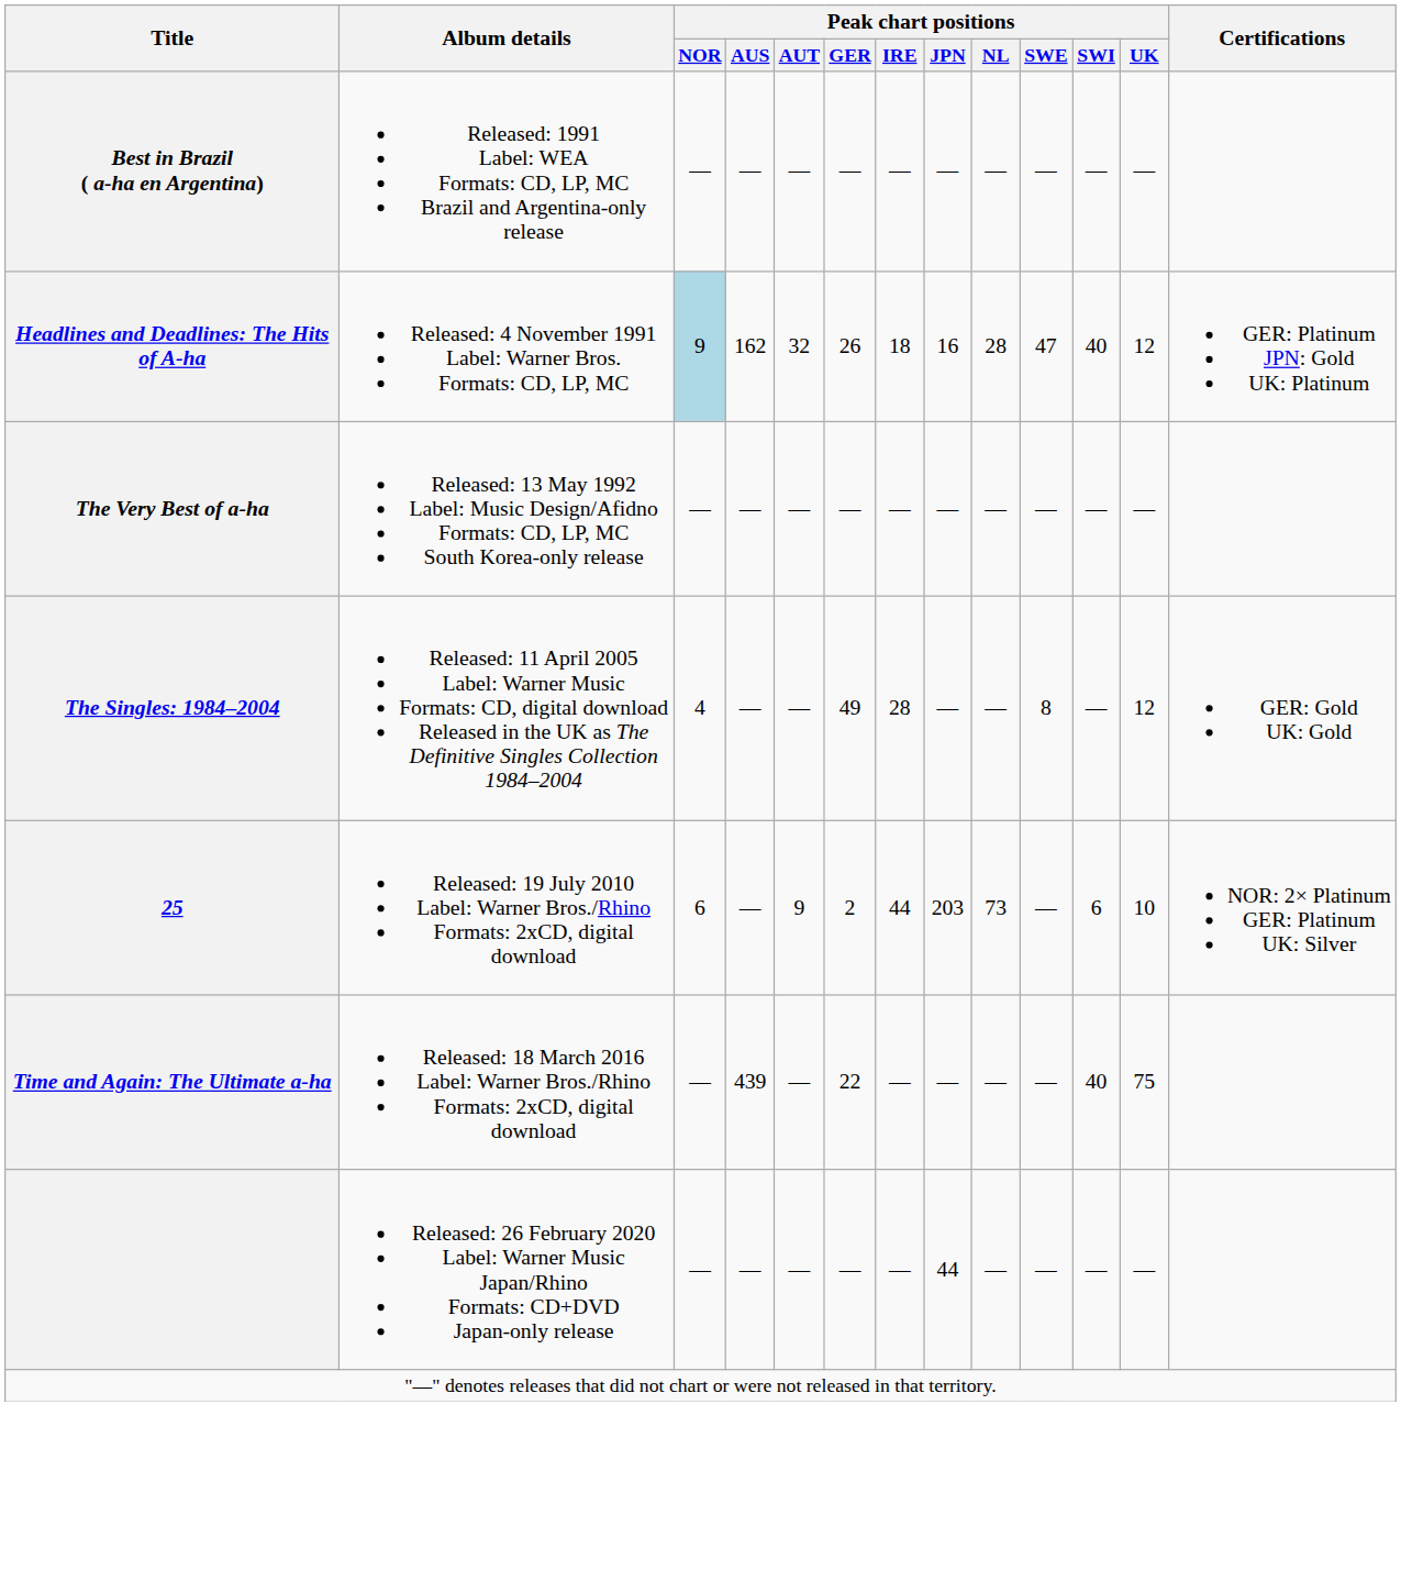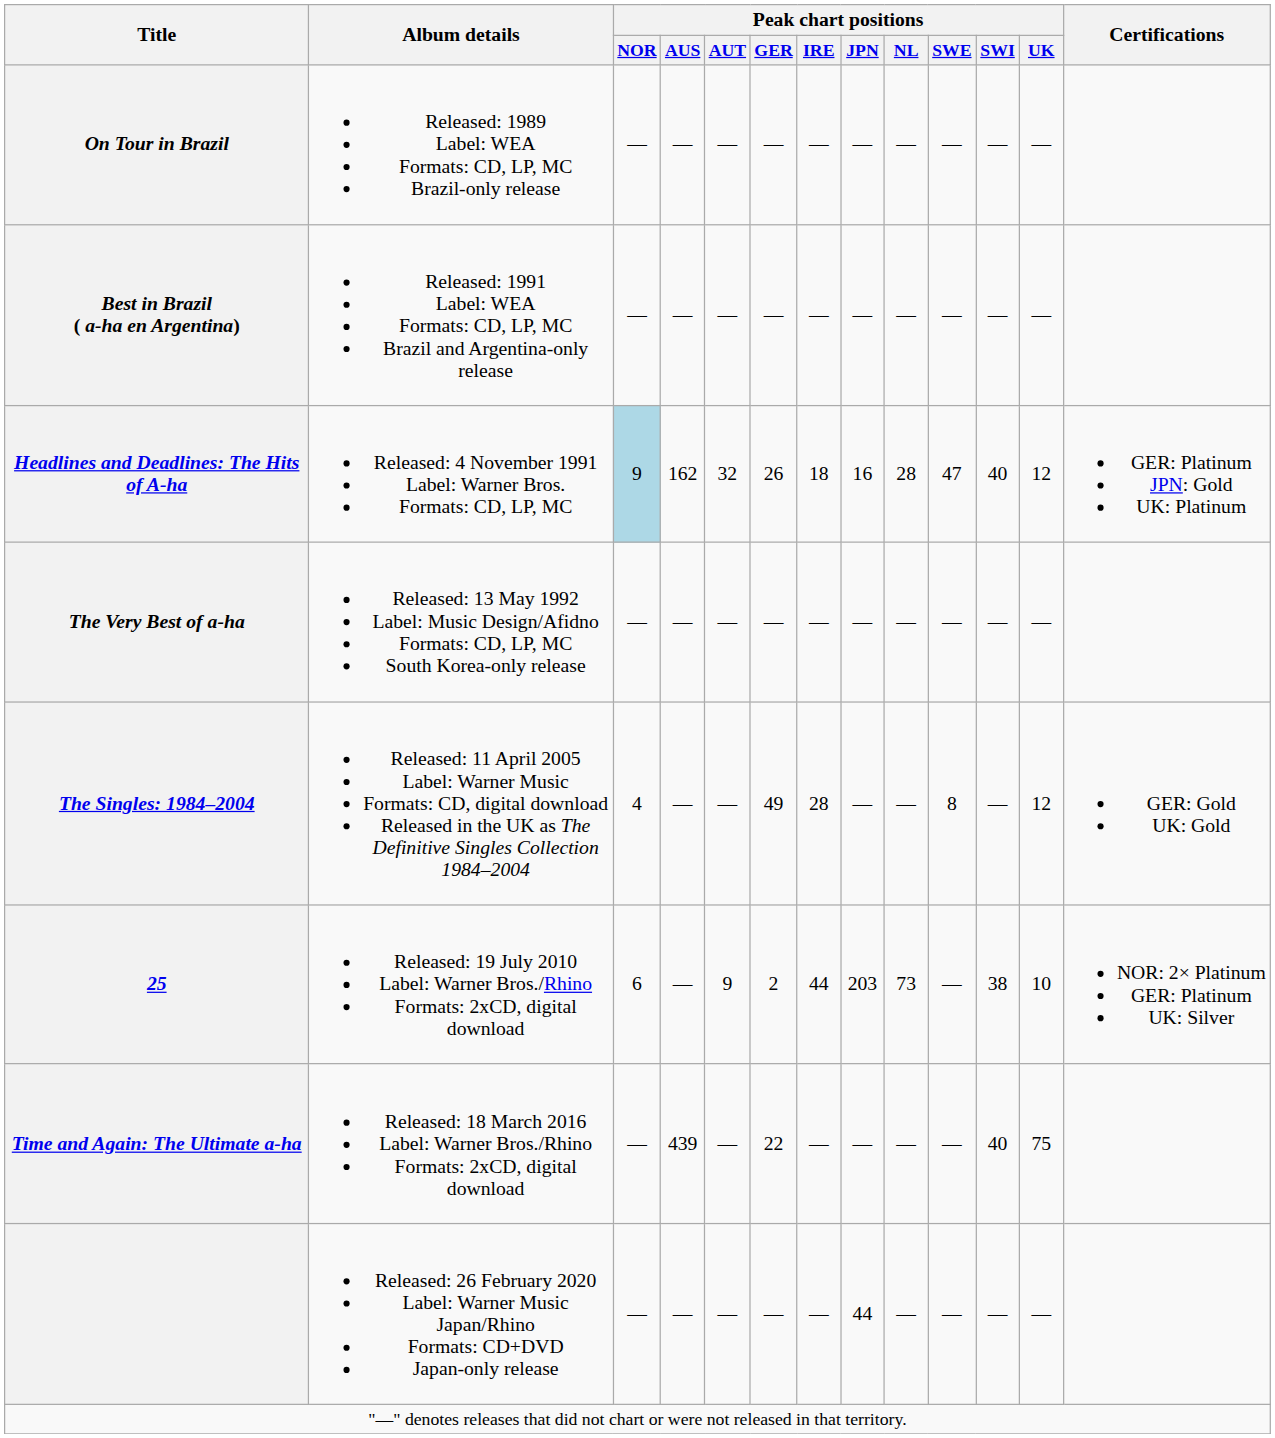 <table class="wikitable plainrowheaders" style="text-align:center;">
 <tr>
 <th rowspan="2" scope="col" style="width:15em;">Title</th>
 <th rowspan="2" scope="col" style="width:15em;">Album details</th>
 <th colspan="10">Peak chart positions</th>
 <th rowspan="2">Certifications</th>
 </tr>
 <tr>
 <th scope="col" style="width:2em;font-size:90%;"><a href='#'>NOR</a><br></th>
 <th scope="col" style="width:2em;font-size:90%;"><a href='#'>AUS</a><br></th>
 <th scope="col" style="width:2em;font-size:90%;"><a href='#'>AUT</a><br></th>
 <th scope="col" style="width:2em;font-size:90%;"><a href='#'>GER</a><br></th>
 <th scope="col" style="width:2em;font-size:90%;"><a href='#'>IRE</a><br></th>
 <th scope="col" style="width:2em;font-size:90%;"><a href='#'>JPN</a><br></th>
 <th scope="col" style="width:2em;font-size:90%;"><a href='#'>NL</a><br></th>
 <th scope="col" style="width:2em;font-size:90%;"><a href='#'>SWE</a><br></th>
 <th scope="col" style="width:2em;font-size:90%;"><a href='#'>SWI</a><br></th>
 <th scope="col" style="width:2em;font-size:90%;"><a href='#'>UK</a><br></th>
+</tr>
+<tr>
+<th scope="row"><em>On Tour in Brazil</em></th>
+<td><br><ul><li>Released: 1989</li><li>Label: WEA</li><li>Formats: CD, LP, MC</li><li>Brazil-only release</li></ul></td>
+<td>—</td>
+<td>—</td>
+<td>—</td>
+<td>—</td>
+<td>—</td>
+<td>—</td>
+<td>—</td>
+<td>—</td>
+<td>—</td>
+<td>—</td>
+<td></td>
 </tr>
 <tr>
 <th scope="row"><em>Best in Brazil</em><br>( <em>a-ha en Argentina</em>)</th>
 <td><br><ul><li>Released: 1991</li><li>Label: WEA</li><li>Formats: CD, LP, MC</li><li>Brazil and Argentina-only release</li></ul></td>
 <td>—</td>
 <td>—</td>
 <td>—</td>
 <td>—</td>
 <td>—</td>
 <td>—</td>
 <td>—</td>
 <td>—</td>
 <td>—</td>
 <td>—</td>
 <td></td>
 </tr>
 <tr>
 <th scope="row"><em><a href='#'>Headlines and Deadlines: The Hits of A-ha</a></em></th>
 <td><br><ul><li>Released: 4 November 1991</li><li>Label: Warner Bros.</li><li>Formats: CD, LP, MC</li></ul></td>
 <td style="background: lightblue;">9</td>
 <td>162</td>
 <td>32</td>
 <td>26</td>
 <td>18</td>
 <td>16</td>
 <td>28</td>
 <td>47</td>
 <td>40</td>
 <td>12</td>
 <td><br><ul><li>GER: Platinum</li><li><a href='#'>JPN</a>: Gold</li><li>UK: Platinum</li></ul></td>
 </tr>
 <tr>
 <th scope="row"><em>The Very Best of a-ha</em></th>
 <td><br><ul><li>Released: 13 May 1992</li><li>Label: Music Design/Afidno</li><li>Formats: CD, LP, MC</li><li>South Korea-only release</li></ul></td>
 <td>—</td>
 <td>—</td>
 <td>—</td>
 <td>—</td>
 <td>—</td>
 <td>—</td>
 <td>—</td>
 <td>—</td>
 <td>—</td>
 <td>—</td>
 <td></td>
 </tr>
 <tr>
 <th scope="row"><em><a href='#'>The Singles: 1984–2004</a></em></th>
 <td><br><ul><li>Released: 11 April 2005</li><li>Label: Warner Music</li><li>Formats: CD, digital download</li><li>Released in the UK as <em>The Definitive Singles Collection 1984–2004</em></li></ul></td>
 <td>4</td>
 <td>—</td>
 <td>—</td>
 <td>49</td>
 <td>28</td>
 <td>—</td>
 <td>—</td>
 <td>8</td>
 <td>—</td>
 <td>12</td>
 <td><br><ul><li>GER: Gold</li><li>UK: Gold</li></ul></td>
 </tr>
 <tr>
 <th scope="row"><em><a href='#'>25</a></em></th>
 <td><br><ul><li>Released: 19 July 2010</li><li>Label: Warner Bros./<a href='#'>Rhino</a></li><li>Formats: 2xCD, digital download</li></ul></td>
 <td>6</td>
 <td>—</td>
 <td>9</td>
 <td>2</td>
 <td>44</td>
 <td>203</td>
 <td>73</td>
 <td>—</td>
-<td>6</td>
+<td>38</td>
 <td>10</td>
 <td><br><ul><li>NOR: 2× Platinum</li><li>GER: Platinum</li><li>UK: Silver</li></ul></td>
 </tr>
 <tr>
 <th scope="row"><em><a href='#'>Time and Again: The Ultimate a-ha</a></em></th>
 <td><br><ul><li>Released: 18 March 2016</li><li>Label: Warner Bros./Rhino</li><li>Formats: 2xCD, digital download</li></ul></td>
 <td>—</td>
 <td>439</td>
 <td>—</td>
 <td>22</td>
 <td>—</td>
 <td>—</td>
 <td>—</td>
 <td>—</td>
 <td>40</td>
 <td>75</td>
 <td></td>
 </tr>
 <tr>
 <th scope="row"><em></em></th>
 <td><br><ul><li>Released: 26 February 2020</li><li>Label: Warner Music Japan/Rhino</li><li>Formats: CD+DVD</li><li>Japan-only release</li></ul></td>
 <td>—</td>
 <td>—</td>
 <td>—</td>
 <td>—</td>
 <td>—</td>
 <td>44</td>
 <td>—</td>
 <td>—</td>
 <td>—</td>
 <td>—</td>
 <td></td>
 </tr>
 <tr>
 <td colspan="13" style="font-size:90%">"—" denotes releases that did not chart or were not released in that territory.</td>
 </tr>
 </table>
